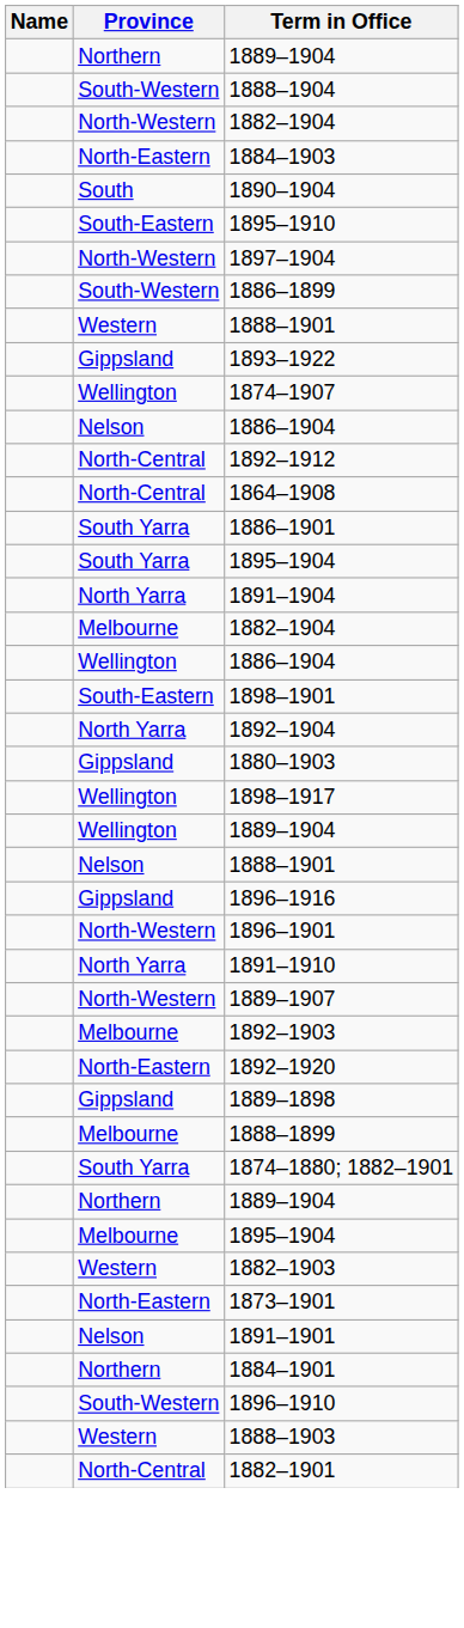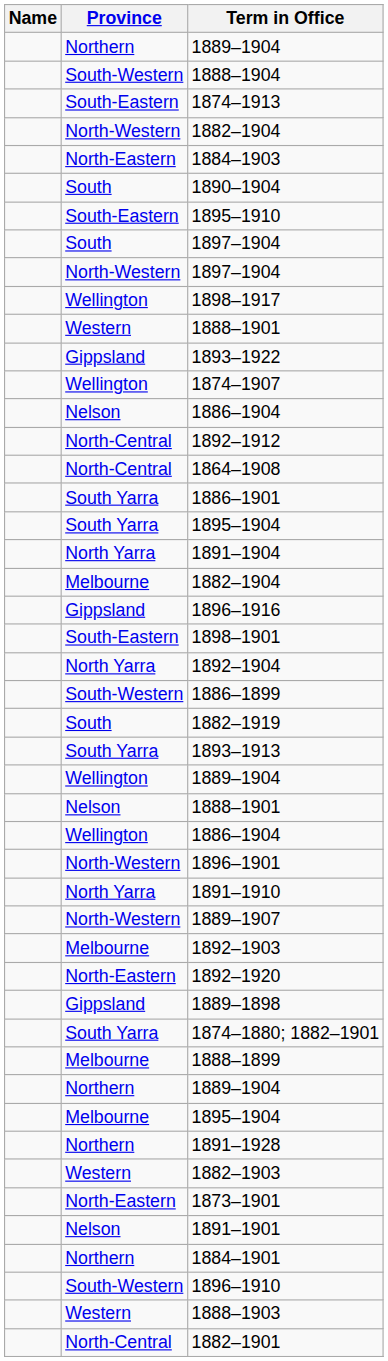 <table class="wikitable sortable">
 <tr>
 <th>Name</th>
 <th><a href='#'>Province</a></th>
 <th>Term in Office</th>
 </tr>
 <tr>
 <td></td>
 <td><a href='#'>Northern</a></td>
 <td>1889–1904</td>
 </tr>
 <tr>
 <td></td>
 <td><a href='#'>South-Western</a></td>
 <td>1888–1904</td>
+</tr>
+<tr>
+<td></td>
+<td><a href='#'>South-Eastern</a></td>
+<td>1874–1913</td>
 </tr>
 <tr>
 <td></td>
 <td><a href='#'>North-Western</a></td>
 <td>1882–1904</td>
 </tr>
 <tr>
 <td></td>
 <td><a href='#'>North-Eastern</a></td>
 <td>1884–1903</td>
 </tr>
 <tr>
 <td></td>
 <td><a href='#'>South</a></td>
 <td>1890–1904</td>
 </tr>
 <tr>
 <td></td>
 <td><a href='#'>South-Eastern</a></td>
 <td>1895–1910</td>
 </tr>
 <tr>
 <td></td>
+<td><a href='#'>South</a></td>
+<td>1897–1904</td>
+</tr>
+<tr>
+<td></td>
 <td><a href='#'>North-Western</a></td>
 <td>1897–1904</td>
 </tr>
 <tr>
-<td> </td>
-<td><a href='#'>South-Western</a></td>
-<td>1886–1899</td>
+<td></td>
+<td><a href='#'>Wellington</a></td>
+<td>1898–1917</td>
 </tr>
 <tr>
 <td></td>
 <td><a href='#'>Western</a></td>
 <td>1888–1901</td>
 </tr>
 <tr>
 <td></td>
 <td><a href='#'>Gippsland</a></td>
 <td>1893–1922</td>
 </tr>
 <tr>
 <td></td>
 <td><a href='#'>Wellington</a></td>
 <td>1874–1907</td>
 </tr>
 <tr>
 <td></td>
 <td><a href='#'>Nelson</a></td>
 <td>1886–1904</td>
 </tr>
 <tr>
 <td></td>
 <td><a href='#'>North-Central</a></td>
 <td>1892–1912</td>
 </tr>
 <tr>
 <td></td>
 <td><a href='#'>North-Central</a></td>
 <td>1864–1908</td>
 </tr>
 <tr>
 <td></td>
 <td><a href='#'>South Yarra</a></td>
 <td>1886–1901</td>
 </tr>
 <tr>
 <td></td>
 <td><a href='#'>South Yarra</a></td>
 <td>1895–1904</td>
 </tr>
 <tr>
 <td></td>
 <td><a href='#'>North Yarra</a></td>
 <td>1891–1904</td>
 </tr>
 <tr>
 <td></td>
 <td><a href='#'>Melbourne</a></td>
 <td>1882–1904</td>
 </tr>
 <tr>
 <td></td>
-<td><a href='#'>Wellington</a></td>
-<td>1886–1904</td>
+<td><a href='#'>Gippsland</a></td>
+<td>1896–1916</td>
 </tr>
 <tr>
 <td></td>
 <td><a href='#'>South-Eastern</a></td>
 <td>1898–1901</td>
 </tr>
 <tr>
 <td></td>
 <td><a href='#'>North Yarra</a></td>
 <td>1892–1904</td>
 </tr>
 <tr>
-<td></td>
-<td><a href='#'>Gippsland</a></td>
-<td>1880–1903</td>
+<td> </td>
+<td><a href='#'>South-Western</a></td>
+<td>1886–1899</td>
 </tr>
 <tr>
 <td></td>
-<td><a href='#'>Wellington</a></td>
-<td>1898–1917</td>
+<td><a href='#'>South</a></td>
+<td>1882–1919</td>
+</tr>
+<tr>
+<td></td>
+<td><a href='#'>South Yarra</a></td>
+<td>1893–1913</td>
 </tr>
 <tr>
 <td></td>
 <td><a href='#'>Wellington</a></td>
 <td>1889–1904</td>
 </tr>
 <tr>
 <td></td>
 <td><a href='#'>Nelson</a></td>
 <td>1888–1901</td>
 </tr>
 <tr>
 <td></td>
-<td><a href='#'>Gippsland</a></td>
-<td>1896–1916</td>
+<td><a href='#'>Wellington</a></td>
+<td>1886–1904</td>
 </tr>
 <tr>
 <td></td>
 <td><a href='#'>North-Western</a></td>
 <td>1896–1901</td>
 </tr>
 <tr>
 <td></td>
 <td><a href='#'>North Yarra</a></td>
 <td>1891–1910</td>
 </tr>
 <tr>
 <td></td>
 <td><a href='#'>North-Western</a></td>
 <td>1889–1907</td>
 </tr>
 <tr>
 <td></td>
 <td><a href='#'>Melbourne</a></td>
 <td>1892–1903</td>
 </tr>
 <tr>
 <td></td>
 <td><a href='#'>North-Eastern</a></td>
 <td>1892–1920</td>
 </tr>
 <tr>
 <td>  </td>
 <td><a href='#'>Gippsland</a></td>
 <td>1889–1898</td>
 </tr>
 <tr>
+<td></td>
+<td><a href='#'>South Yarra</a></td>
+<td>1874–1880; 1882–1901</td>
+</tr>
+<tr>
 <td> </td>
 <td><a href='#'>Melbourne</a></td>
 <td>1888–1899</td>
-</tr>
-<tr>
-<td></td>
-<td><a href='#'>South Yarra</a></td>
-<td>1874–1880; 1882–1901</td>
 </tr>
 <tr>
 <td></td>
 <td><a href='#'>Northern</a></td>
 <td>1889–1904</td>
 </tr>
 <tr>
 <td></td>
 <td><a href='#'>Melbourne</a></td>
 <td>1895–1904</td>
+</tr>
+<tr>
+<td></td>
+<td><a href='#'>Northern</a></td>
+<td>1891–1928</td>
 </tr>
 <tr>
 <td></td>
 <td><a href='#'>Western</a></td>
 <td>1882–1903</td>
 </tr>
 <tr>
 <td></td>
 <td><a href='#'>North-Eastern</a></td>
 <td>1873–1901</td>
 </tr>
 <tr>
 <td></td>
 <td><a href='#'>Nelson</a></td>
 <td>1891–1901</td>
 </tr>
 <tr>
 <td></td>
 <td><a href='#'>Northern</a></td>
 <td>1884–1901</td>
 </tr>
 <tr>
 <td></td>
 <td><a href='#'>South-Western</a></td>
 <td>1896–1910</td>
 </tr>
 <tr>
 <td></td>
 <td><a href='#'>Western</a></td>
 <td>1888–1903</td>
 </tr>
 <tr>
 <td></td>
 <td><a href='#'>North-Central</a></td>
 <td>1882–1901</td>
 </tr>
 <tr>
 </tr>
 </table>
